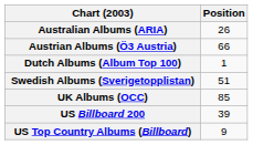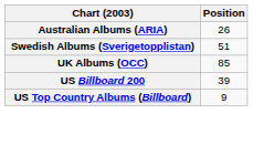 <table class="wikitable sortable plainrowheaders" style="text-align:center;">
 <tr>
 <th scope="col" style="width:18em;">Chart (2003)</th>
 <th scope="col">Position</th>
 </tr>
 <tr>
 <th scope="row">Australian Albums (<a href='#'>ARIA</a>)</th>
 <td>26</td>
-</tr>
-<tr>
-<th scope="row">Austrian Albums (<a href='#'>Ö3 Austria</a>)</th>
-<td>66</td>
-</tr>
-<tr>
-<th scope="row">Dutch Albums (<a href='#'>Album Top 100</a>)</th>
-<td>1</td>
 </tr>
 <tr>
 <th scope="row">Swedish Albums (<a href='#'>Sverigetopplistan</a>)</th>
 <td>51</td>
 </tr>
 <tr>
 <th scope="row">UK Albums (<a href='#'>OCC</a>)</th>
 <td>85</td>
 </tr>
 <tr>
 <th scope="row">US <a href='#'><em>Billboard</em> 200</a></th>
 <td>39</td>
 </tr>
 <tr>
 <th scope="row">US <a href='#'>Top Country Albums</a> (<em><a href='#'>Billboard</a></em>)</th>
 <td>9</td>
 </tr>
 </table>
